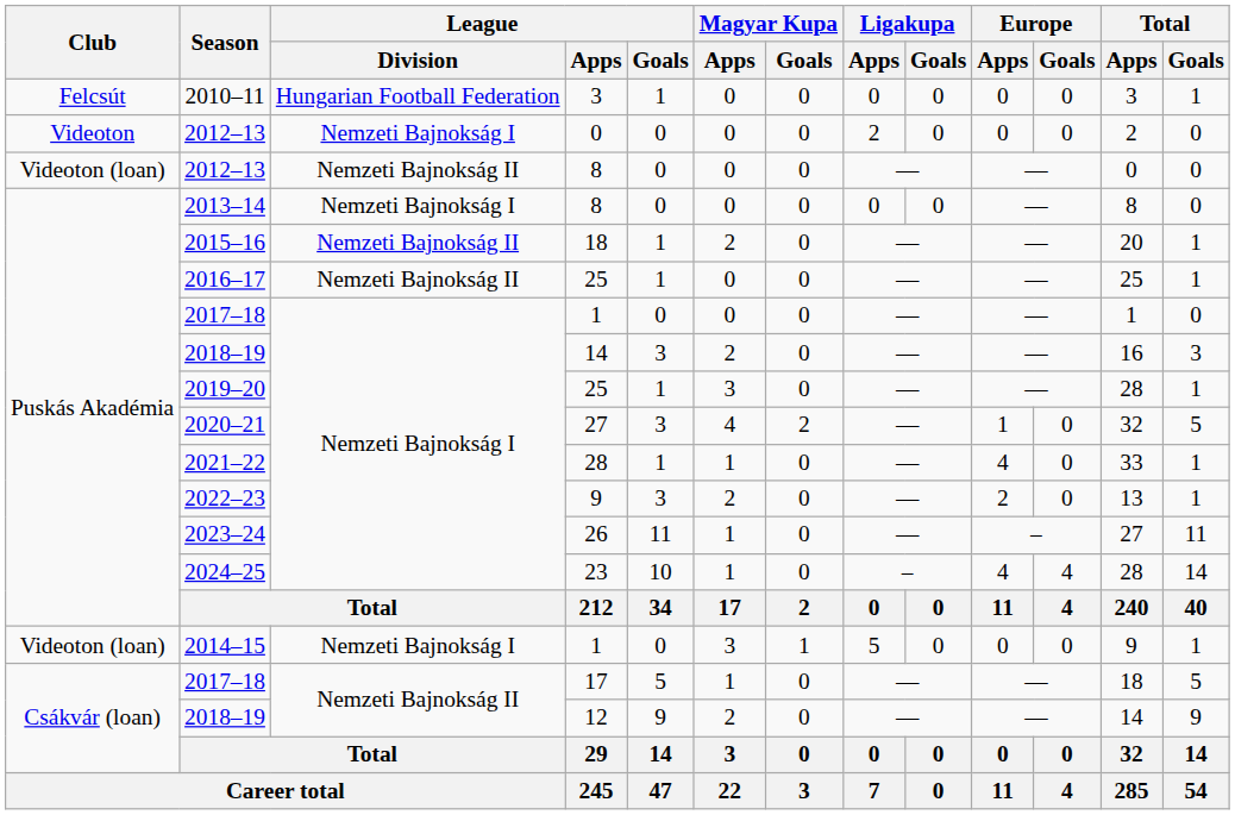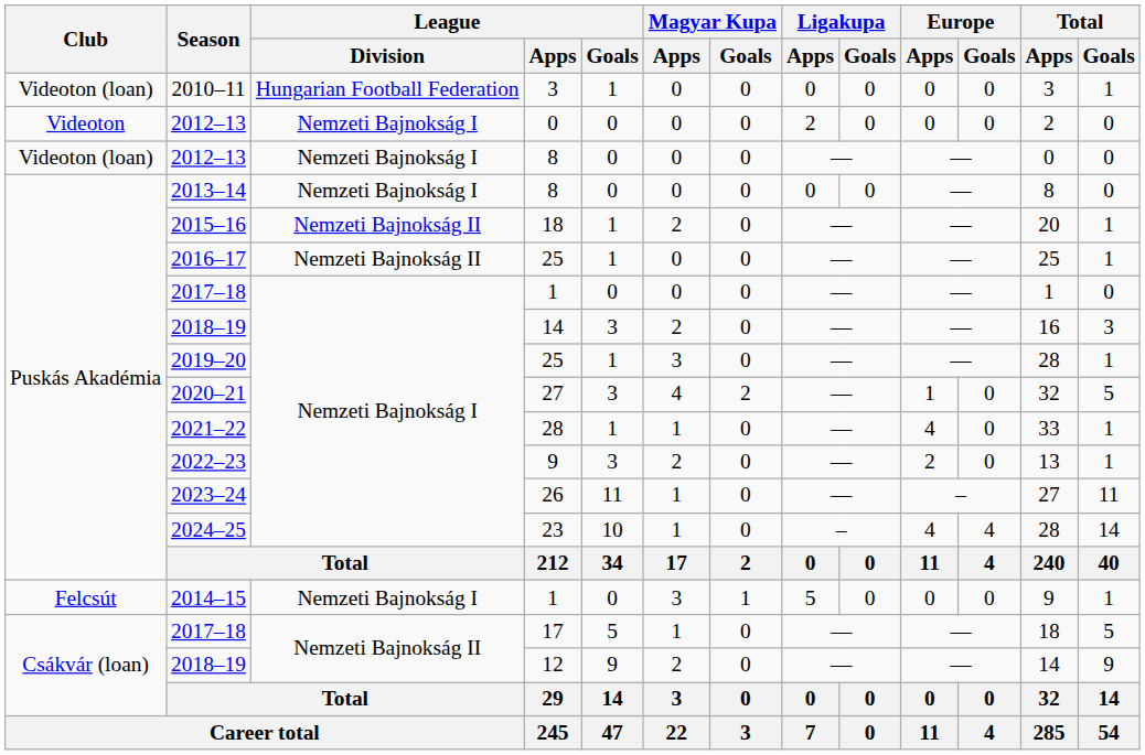 <table class="wikitable" style="text-align:center">
 <tr>
 <th rowspan="2">Club</th>
 <th rowspan="2">Season</th>
 <th colspan="3">League</th>
 <th colspan="2"><a href='#'>Magyar Kupa</a></th>
 <th colspan="2"><a href='#'>Ligakupa</a></th>
 <th colspan="2">Europe</th>
 <th colspan="2">Total</th>
 </tr>
 <tr>
 <th>Division</th>
 <th>Apps</th>
 <th>Goals</th>
 <th>Apps</th>
 <th>Goals</th>
 <th>Apps</th>
 <th>Goals</th>
 <th>Apps</th>
 <th>Goals</th>
 <th>Apps</th>
 <th>Goals</th>
 </tr>
 <tr>
-<td><a href='#'>Felcsút</a></td>
+<td>Videoton (loan)</td>
 <td>2010–11</td>
 <td><a href='#'>Hungarian Football Federation</a></td>
 <td>3</td>
 <td>1</td>
 <td>0</td>
 <td>0</td>
 <td>0</td>
 <td>0</td>
 <td>0</td>
 <td>0</td>
 <td>3</td>
 <td>1</td>
 </tr>
 <tr>
 <td><a href='#'>Videoton</a></td>
 <td><a href='#'>2012–13</a></td>
 <td><a href='#'>Nemzeti Bajnokság I</a></td>
 <td>0</td>
 <td>0</td>
 <td>0</td>
 <td>0</td>
 <td>2</td>
 <td>0</td>
 <td>0</td>
 <td>0</td>
 <td>2</td>
 <td>0</td>
 </tr>
 <tr>
 <td>Videoton (loan)</td>
 <td><a href='#'>2012–13</a></td>
-<td>Nemzeti Bajnokság II</td>
+<td>Nemzeti Bajnokság I</td>
 <td>8</td>
 <td>0</td>
 <td>0</td>
 <td>0</td>
 <td colspan="2">—</td>
 <td colspan="2">—</td>
 <td>0</td>
 <td>0</td>
 </tr>
 <tr>
 <td rowspan="12">Puskás Akadémia</td>
 <td><a href='#'>2013–14</a></td>
 <td>Nemzeti Bajnokság I</td>
 <td>8</td>
 <td>0</td>
 <td>0</td>
 <td>0</td>
 <td>0</td>
 <td>0</td>
 <td colspan="2">—</td>
 <td>8</td>
 <td>0</td>
 </tr>
 <tr>
 <td><a href='#'>2015–16</a></td>
 <td><a href='#'>Nemzeti Bajnokság II</a></td>
 <td>18</td>
 <td>1</td>
 <td>2</td>
 <td>0</td>
 <td colspan="2">—</td>
 <td colspan="2">—</td>
 <td>20</td>
 <td>1</td>
 </tr>
 <tr>
 <td><a href='#'>2016–17</a></td>
 <td>Nemzeti Bajnokság II</td>
 <td>25</td>
 <td>1</td>
 <td>0</td>
 <td>0</td>
 <td colspan="2">—</td>
 <td colspan="2">—</td>
 <td>25</td>
 <td>1</td>
 </tr>
 <tr>
 <td><a href='#'>2017–18</a></td>
 <td rowspan="8">Nemzeti Bajnokság I</td>
 <td>1</td>
 <td>0</td>
 <td>0</td>
 <td>0</td>
 <td colspan="2">—</td>
 <td colspan="2">—</td>
 <td>1</td>
 <td>0</td>
 </tr>
 <tr>
 <td><a href='#'>2018–19</a></td>
 <td>14</td>
 <td>3</td>
 <td>2</td>
 <td>0</td>
 <td colspan="2">—</td>
 <td colspan="2">—</td>
 <td>16</td>
 <td>3</td>
 </tr>
 <tr>
 <td><a href='#'>2019–20</a></td>
 <td>25</td>
 <td>1</td>
 <td>3</td>
 <td>0</td>
 <td colspan="2">—</td>
 <td colspan="2">—</td>
 <td>28</td>
 <td>1</td>
 </tr>
 <tr>
 <td><a href='#'>2020–21</a></td>
 <td>27</td>
 <td>3</td>
 <td>4</td>
 <td>2</td>
 <td colspan="2">—</td>
 <td>1</td>
 <td>0</td>
 <td>32</td>
 <td>5</td>
 </tr>
 <tr>
 <td><a href='#'>2021–22</a></td>
 <td>28</td>
 <td>1</td>
 <td>1</td>
 <td>0</td>
 <td colspan="2">—</td>
 <td>4</td>
 <td>0</td>
 <td>33</td>
 <td>1</td>
 </tr>
 <tr>
 <td><a href='#'>2022–23</a></td>
 <td>9</td>
 <td>3</td>
 <td>2</td>
 <td>0</td>
 <td colspan="2">—</td>
 <td>2</td>
 <td>0</td>
 <td>13</td>
 <td>1</td>
 </tr>
 <tr>
 <td><a href='#'>2023–24</a></td>
 <td>26</td>
 <td>11</td>
 <td>1</td>
 <td>0</td>
 <td colspan="2">—</td>
 <td colspan="2">–</td>
 <td>27</td>
 <td>11</td>
 </tr>
 <tr>
 <td><a href='#'>2024–25</a></td>
 <td>23</td>
 <td>10</td>
 <td>1</td>
 <td>0</td>
 <td colspan="2">–</td>
 <td>4</td>
 <td>4</td>
 <td>28</td>
 <td>14</td>
 </tr>
 <tr>
 <th colspan="2">Total</th>
 <th>212</th>
 <th>34</th>
 <th>17</th>
 <th>2</th>
 <th>0</th>
 <th>0</th>
 <th>11</th>
 <th>4</th>
 <th>240</th>
 <th>40</th>
 </tr>
 <tr>
-<td>Videoton (loan)</td>
+<td><a href='#'>Felcsút</a></td>
 <td><a href='#'>2014–15</a></td>
 <td>Nemzeti Bajnokság I</td>
 <td>1</td>
 <td>0</td>
 <td>3</td>
 <td>1</td>
 <td>5</td>
 <td>0</td>
 <td>0</td>
 <td>0</td>
 <td>9</td>
 <td>1</td>
 </tr>
 <tr>
 <td rowspan="3"><a href='#'>Csákvár</a> (loan)</td>
 <td><a href='#'>2017–18</a></td>
 <td rowspan="2">Nemzeti Bajnokság II</td>
 <td>17</td>
 <td>5</td>
 <td>1</td>
 <td>0</td>
 <td colspan="2">—</td>
 <td colspan="2">—</td>
 <td>18</td>
 <td>5</td>
 </tr>
 <tr>
 <td><a href='#'>2018–19</a></td>
 <td>12</td>
 <td>9</td>
 <td>2</td>
 <td>0</td>
 <td colspan="2">—</td>
 <td colspan="2">—</td>
 <td>14</td>
 <td>9</td>
 </tr>
 <tr>
 <th colspan="2">Total</th>
 <th>29</th>
 <th>14</th>
 <th>3</th>
 <th>0</th>
 <th>0</th>
 <th>0</th>
 <th>0</th>
 <th>0</th>
 <th>32</th>
 <th>14</th>
 </tr>
 <tr>
 <th colspan="3">Career total</th>
 <th>245</th>
 <th>47</th>
 <th>22</th>
 <th>3</th>
 <th>7</th>
 <th>0</th>
 <th>11</th>
 <th>4</th>
 <th>285</th>
 <th>54</th>
 </tr>
 </table>
